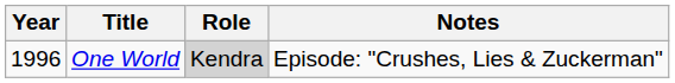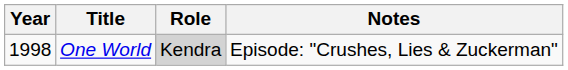 <table class="wikitable sortable plainrowheaders">
 <tr style="text-align:center;">
 <th scope="col">Year</th>
 <th scope="col">Title</th>
 <th scope="col">Role</th>
 <th scope="col">Notes</th>
 </tr>
 <tr>
-<td>1996</td>
+<td>1998</td>
 <td><em><a href='#'>One World</a></em></td>
 <td style="background: lightgrey;">Kendra</td>
 <td>Episode: "Crushes, Lies & Zuckerman"</td>
 </tr>
 </table>
